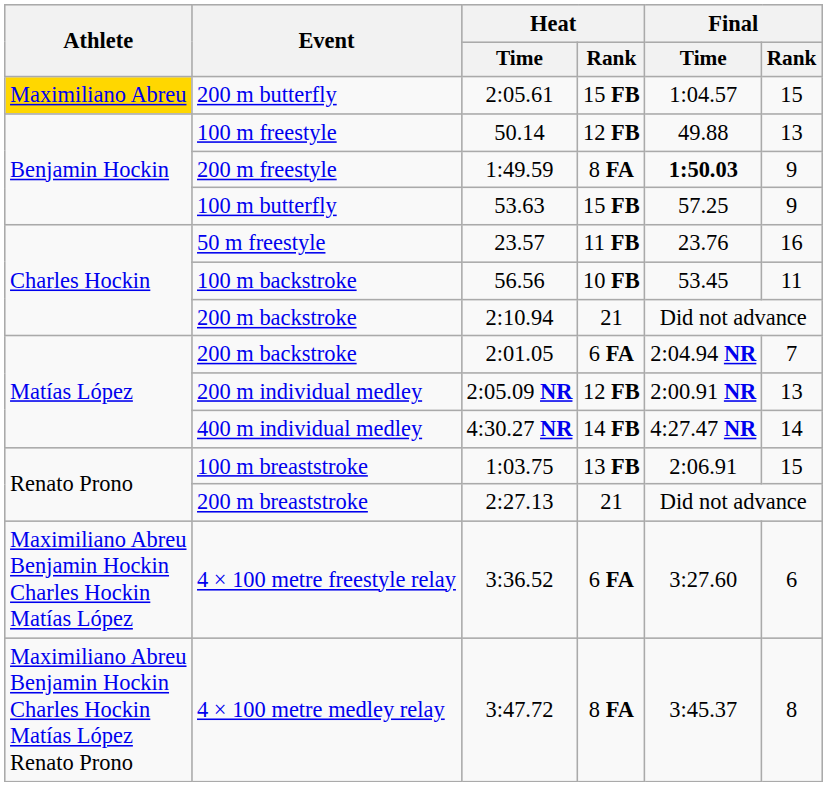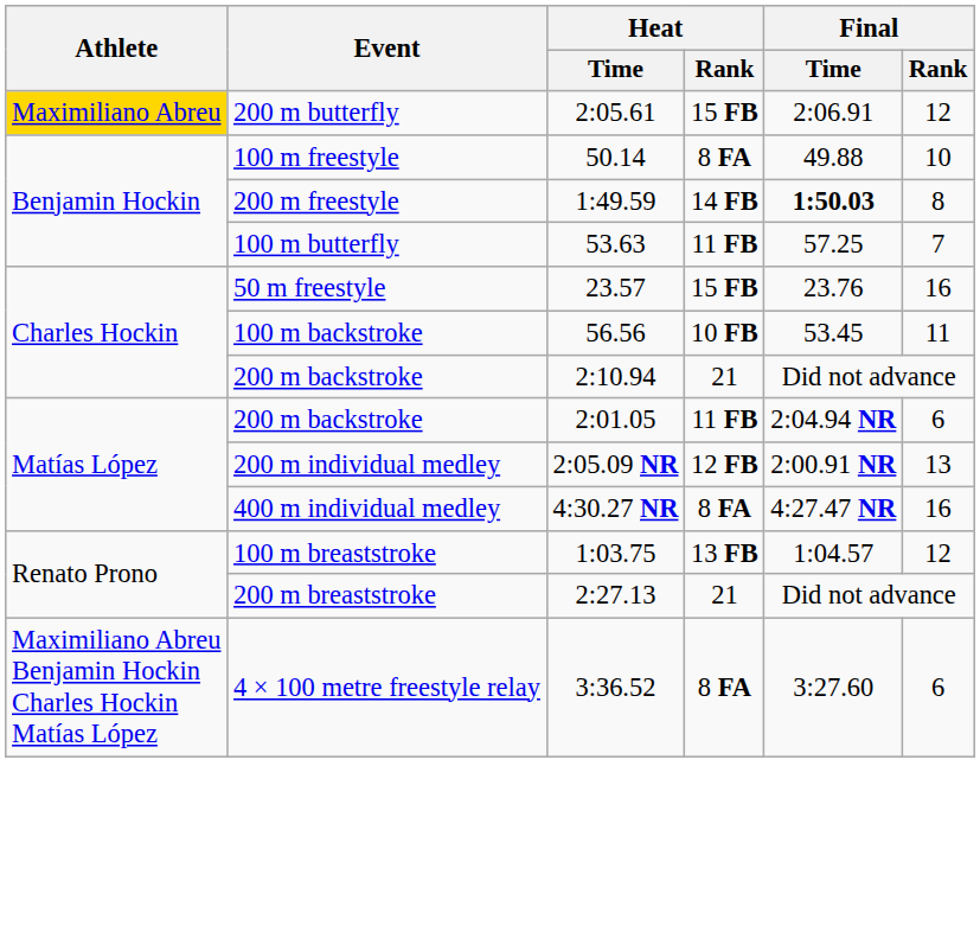 <table class=wikitable style="font-size:90%">
 <tr>
 <th rowspan="2">Athlete</th>
 <th rowspan="2">Event</th>
 <th colspan="2">Heat</th>
 <th colspan="2">Final</th>
 </tr>
 <tr style="font-size:95%">
 <th>Time</th>
 <th>Rank</th>
 <th>Time</th>
 <th>Rank</th>
 </tr>
 <tr align=center>
 <td align=left style="background: gold;"><a href='#'>Maximiliano Abreu</a></td>
 <td align=left><a href='#'>200 m butterfly</a></td>
 <td>2:05.61</td>
 <td>15 <strong>FB</strong></td>
-<td>1:04.57</td>
-<td>15</td>
+<td>2:06.91</td>
+<td>12</td>
 </tr>
 <tr align=center>
 <td align=left rowspan=3><a href='#'>Benjamin Hockin</a></td>
 <td align=left><a href='#'>100 m freestyle</a></td>
 <td>50.14</td>
-<td>12 <strong>FB</strong></td>
+<td>8 <strong>FA</strong></td>
 <td>49.88</td>
-<td>13</td>
+<td>10</td>
 </tr>
 <tr align=center>
 <td align=left><a href='#'>200 m freestyle</a></td>
 <td>1:49.59</td>
-<td>8 <strong>FA</strong></td>
+<td>14 <strong>FB</strong></td>
 <td><strong>1:50.03</strong></td>
-<td>9</td>
+<td>8</td>
 </tr>
 <tr align=center>
 <td align=left><a href='#'>100 m butterfly</a></td>
 <td>53.63</td>
-<td>15 <strong>FB</strong></td>
+<td>11 <strong>FB</strong></td>
 <td>57.25</td>
-<td>9</td>
+<td>7</td>
 </tr>
 <tr align=center>
 <td align=left rowspan=3><a href='#'>Charles Hockin</a></td>
 <td align=left><a href='#'>50 m freestyle</a></td>
 <td>23.57</td>
-<td>11 <strong>FB</strong></td>
+<td>15 <strong>FB</strong></td>
 <td>23.76</td>
 <td>16</td>
 </tr>
 <tr align=center>
 <td align=left><a href='#'>100 m backstroke</a></td>
 <td>56.56</td>
 <td>10 <strong>FB</strong></td>
 <td>53.45</td>
 <td>11</td>
 </tr>
 <tr align=center>
 <td align=left><a href='#'>200 m backstroke</a></td>
 <td>2:10.94</td>
 <td>21</td>
 <td colspan=2>Did not advance</td>
 </tr>
 <tr align=center>
 <td align=left rowspan=3><a href='#'>Matías López</a></td>
 <td align=left><a href='#'>200 m backstroke</a></td>
 <td>2:01.05</td>
-<td>6 <strong>FA</strong></td>
+<td>11 <strong>FB</strong></td>
 <td>2:04.94 <strong><a href='#'>NR</a></strong></td>
-<td>7</td>
+<td>6</td>
 </tr>
 <tr align=center>
 <td align=left><a href='#'>200 m individual medley</a></td>
 <td>2:05.09 <strong><a href='#'>NR</a></strong></td>
 <td>12 <strong>FB</strong></td>
 <td>2:00.91 <strong><a href='#'>NR</a></strong></td>
 <td>13</td>
 </tr>
 <tr align=center>
 <td align=left><a href='#'>400 m individual medley</a></td>
 <td>4:30.27 <strong><a href='#'>NR</a></strong></td>
-<td>14 <strong>FB</strong></td>
+<td>8 <strong>FA</strong></td>
 <td>4:27.47 <strong><a href='#'>NR</a></strong></td>
-<td>14</td>
+<td>16</td>
 </tr>
 <tr align=center>
 <td align=left rowspan=2>Renato Prono</td>
 <td align=left><a href='#'>100 m breaststroke</a></td>
 <td>1:03.75</td>
 <td>13 <strong>FB</strong></td>
-<td>2:06.91</td>
-<td>15</td>
+<td>1:04.57</td>
+<td>12</td>
 </tr>
 <tr align=center>
 <td align=left><a href='#'>200 m breaststroke</a></td>
 <td>2:27.13</td>
 <td>21</td>
 <td colspan=2>Did not advance</td>
 </tr>
 <tr align=center>
 <td align=left><a href='#'>Maximiliano Abreu</a><br><a href='#'>Benjamin Hockin</a><br><a href='#'>Charles Hockin</a><br><a href='#'>Matías López</a></td>
 <td align=left><a href='#'>4 × 100 metre freestyle relay</a></td>
 <td>3:36.52</td>
-<td>6 <strong>FA</strong></td>
+<td>8 <strong>FA</strong></td>
 <td>3:27.60</td>
 <td>6</td>
 </tr>
-<tr align=center>
-<td align=left><a href='#'>Maximiliano Abreu</a><br><a href='#'>Benjamin Hockin</a><br><a href='#'>Charles Hockin</a><br><a href='#'>Matías López</a><br>Renato Prono</td>
-<td align=left><a href='#'>4 × 100 metre medley relay</a></td>
-<td>3:47.72</td>
-<td>8 <strong>FA</strong></td>
-<td>3:45.37</td>
-<td>8</td>
-</tr>
 </table>
